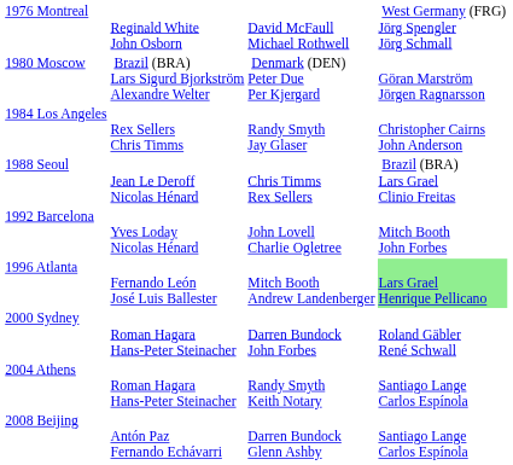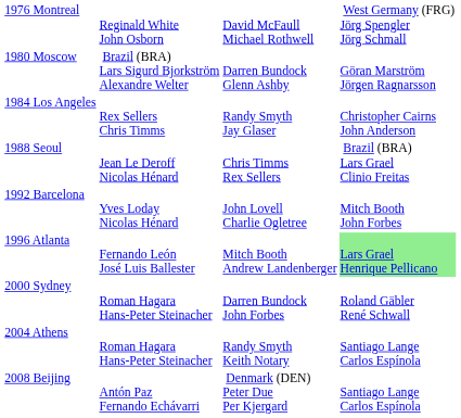 <table>
 <tr valign="top">
 <td><a href='#'> 1976 Montreal</a> <br></td>
 <td><br><a href='#'>Reginald White</a><br><a href='#'>John Osborn</a></td>
 <td><br><a href='#'>David McFaull</a><br><a href='#'>Michael Rothwell</a></td>
 <td> <a href='#'>West Germany</a> <span>(FRG)</span><br><a href='#'>Jörg Spengler</a><br><a href='#'>Jörg Schmall</a></td>
 </tr>
 <tr valign="top">
 <td><a href='#'> 1980 Moscow</a> <br></td>
 <td> <a href='#'>Brazil</a> <span>(BRA)</span><br><a href='#'>Lars Sigurd Bjorkström</a><br><a href='#'>Alexandre Welter</a></td>
-<td> <a href='#'>Denmark</a> <span>(DEN)</span><br><a href='#'>Peter Due</a><br><a href='#'>Per Kjergard</a></td>
+<td><br><a href='#'>Darren Bundock</a><br><a href='#'>Glenn Ashby</a></td>
 <td><br><a href='#'>Göran Marström</a><br><a href='#'>Jörgen Ragnarsson</a></td>
 </tr>
 <tr valign="top">
 <td><a href='#'> 1984 Los Angeles</a> <br></td>
 <td><br><a href='#'>Rex Sellers</a><br><a href='#'>Chris Timms</a></td>
 <td><br><a href='#'>Randy Smyth</a><br><a href='#'>Jay Glaser</a></td>
 <td><br><a href='#'>Christopher Cairns</a><br><a href='#'>John Anderson</a></td>
 </tr>
 <tr valign="top">
 <td><a href='#'> 1988 Seoul</a> <br></td>
 <td><br><a href='#'>Jean Le Deroff</a><br><a href='#'>Nicolas Hénard</a></td>
 <td><br><a href='#'>Chris Timms</a><br><a href='#'>Rex Sellers</a></td>
 <td> <a href='#'>Brazil</a> <span>(BRA)</span><br><a href='#'>Lars Grael</a><br><a href='#'>Clinio Freitas</a></td>
 </tr>
 <tr valign="top">
 <td><a href='#'> 1992 Barcelona</a> <br></td>
 <td><br><a href='#'>Yves Loday</a><br><a href='#'>Nicolas Hénard</a></td>
 <td><br><a href='#'>John Lovell</a><br><a href='#'>Charlie Ogletree</a></td>
 <td><br><a href='#'>Mitch Booth</a><br><a href='#'>John Forbes</a></td>
 </tr>
 <tr valign="top">
 <td><a href='#'> 1996 Atlanta</a> <br></td>
 <td><br><a href='#'>Fernando León</a><br><a href='#'>José Luis Ballester</a></td>
 <td><br><a href='#'>Mitch Booth</a><br><a href='#'>Andrew Landenberger</a></td>
 <td style="background: lightgreen;"><br><a href='#'>Lars Grael</a><br><a href='#'>Henrique Pellicano</a></td>
 </tr>
 <tr valign="top">
 <td><a href='#'> 2000 Sydney</a> <br></td>
 <td><br><a href='#'>Roman Hagara</a><br><a href='#'>Hans-Peter Steinacher</a></td>
 <td><br><a href='#'>Darren Bundock</a><br><a href='#'>John Forbes</a></td>
 <td><br><a href='#'>Roland Gäbler</a><br><a href='#'>René Schwall</a></td>
 </tr>
 <tr valign="top">
 <td><a href='#'> 2004 Athens</a> <br></td>
 <td><br><a href='#'>Roman Hagara</a><br><a href='#'>Hans-Peter Steinacher</a></td>
 <td><br><a href='#'>Randy Smyth</a><br><a href='#'>Keith Notary</a></td>
 <td><br><a href='#'>Santiago Lange</a><br><a href='#'>Carlos Espínola</a></td>
 </tr>
 <tr valign="top">
 <td><a href='#'> 2008 Beijing</a> <br></td>
 <td><br><a href='#'>Antón Paz</a><br><a href='#'>Fernando Echávarri</a></td>
-<td><br><a href='#'>Darren Bundock</a><br><a href='#'>Glenn Ashby</a></td>
+<td> <a href='#'>Denmark</a> <span>(DEN)</span><br><a href='#'>Peter Due</a><br><a href='#'>Per Kjergard</a></td>
 <td><br><a href='#'>Santiago Lange</a><br><a href='#'>Carlos Espínola</a></td>
 </tr>
 </table>
